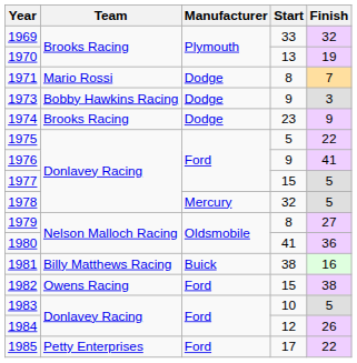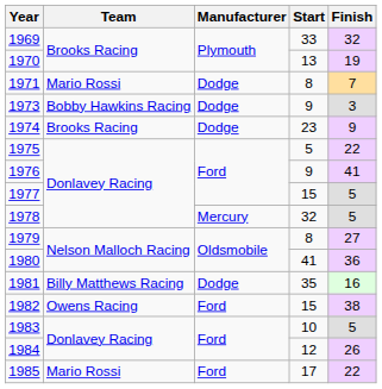 <table class="wikitable" style="font-size: 90%;">
 <tr>
 <th>Year</th>
 <th>Team</th>
 <th>Manufacturer</th>
 <th>Start</th>
 <th>Finish</th>
 </tr>
 <tr>
 <td><a href='#'>1969</a></td>
 <td rowspan=2><a href='#'>Brooks Racing</a></td>
 <td rowspan=2><a href='#'>Plymouth</a></td>
 <td align=center>33</td>
 <td align=center style="background:#EFCFFF;">32</td>
 </tr>
 <tr>
 <td><a href='#'>1970</a></td>
 <td align=center>13</td>
 <td align=center style="background:#EFCFFF;">19</td>
 </tr>
 <tr>
 <td><a href='#'>1971</a></td>
 <td><a href='#'>Mario Rossi</a></td>
 <td><a href='#'>Dodge</a></td>
 <td align=center>8</td>
 <td align=center style="background:#FFDF9F;">7</td>
 </tr>
 <tr>
 <td><a href='#'>1973</a></td>
 <td><a href='#'>Bobby Hawkins Racing</a></td>
 <td><a href='#'>Dodge</a></td>
 <td align=center>9</td>
 <td align=center style="background:#DFDFDF;">3</td>
 </tr>
 <tr>
 <td><a href='#'>1974</a></td>
 <td><a href='#'>Brooks Racing</a></td>
 <td><a href='#'>Dodge</a></td>
 <td align=center>23</td>
 <td align=center style="background:#EFCFFF;">9</td>
 </tr>
 <tr>
 <td><a href='#'>1975</a></td>
 <td rowspan=4><a href='#'>Donlavey Racing</a></td>
 <td rowspan=3><a href='#'>Ford</a></td>
 <td align=center>5</td>
 <td align=center style="background:#EFCFFF;">22</td>
 </tr>
 <tr>
 <td><a href='#'>1976</a></td>
 <td align=center>9</td>
 <td align=center style="background:#EFCFFF;">41</td>
 </tr>
 <tr>
 <td><a href='#'>1977</a></td>
 <td align=center>15</td>
 <td align=center style="background:#DFDFDF;">5</td>
 </tr>
 <tr>
 <td><a href='#'>1978</a></td>
 <td><a href='#'>Mercury</a></td>
 <td align=center>32</td>
 <td align=center style="background:#DFDFDF;">5</td>
 </tr>
 <tr>
 <td><a href='#'>1979</a></td>
 <td rowspan=2><a href='#'>Nelson Malloch Racing</a></td>
 <td rowspan=2><a href='#'>Oldsmobile</a></td>
 <td align=center>8</td>
 <td align=center style="background:#EFCFFF;">27</td>
 </tr>
 <tr>
 <td><a href='#'>1980</a></td>
 <td align=center>41</td>
 <td align=center style="background:#EFCFFF;">36</td>
 </tr>
 <tr>
 <td><a href='#'>1981</a></td>
 <td><a href='#'>Billy Matthews Racing</a></td>
-<td><a href='#'>Buick</a></td>
-<td align=center>38</td>
+<td><a href='#'>Dodge</a></td>
+<td align=center>35</td>
 <td align=center style="background:#DFFFDF;">16</td>
 </tr>
 <tr>
 <td><a href='#'>1982</a></td>
 <td><a href='#'>Owens Racing</a></td>
 <td><a href='#'>Ford</a></td>
 <td align=center>15</td>
 <td align=center style="background:#EFCFFF;">38</td>
 </tr>
 <tr>
 <td><a href='#'>1983</a></td>
 <td rowspan=2><a href='#'>Donlavey Racing</a></td>
 <td rowspan=2><a href='#'>Ford</a></td>
 <td align=center>10</td>
 <td align=center style="background:#DFDFDF;">5</td>
 </tr>
 <tr>
 <td><a href='#'>1984</a></td>
 <td align=center>12</td>
 <td align=center style="background:#EFCFFF;">26</td>
 </tr>
 <tr>
 <td><a href='#'>1985</a></td>
-<td><a href='#'>Petty Enterprises</a></td>
+<td><a href='#'>Mario Rossi</a></td>
 <td><a href='#'>Ford</a></td>
 <td align=center>17</td>
 <td align=center style="background:#EFCFFF;">22</td>
 </tr>
 </table>
